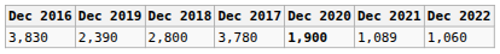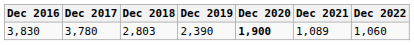 <table class="wikitable">
 <tr>
 <th>Dec 2016</th>
+<th>Dec 2017</th>
+<th>Dec 2018</th>
 <th>Dec 2019</th>
-<th>Dec 2018</th>
-<th>Dec 2017</th>
 <th>Dec 2020</th>
 <th>Dec 2021</th>
 <th>Dec 2022</th>
 </tr>
 <tr>
 <td>3,830</td>
+<td>3,780</td>
+<td>2,803</td>
 <td>2,390</td>
-<td>2,800</td>
-<td>3,780</td>
 <td><strong>1,900</strong></td>
 <td>1,089</td>
 <td>1,060</td>
 </tr>
 </table>
